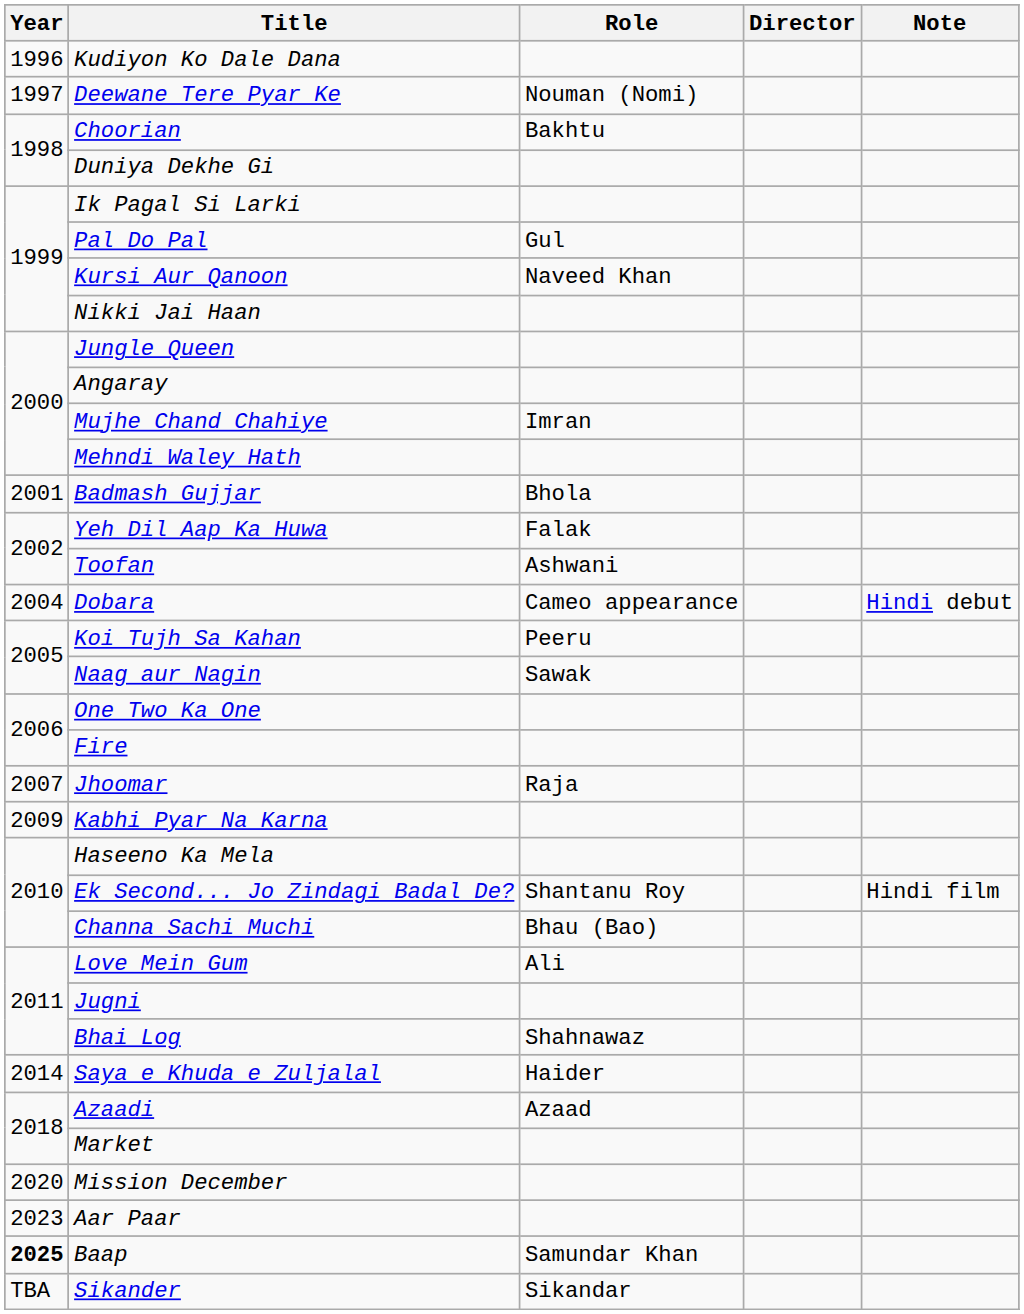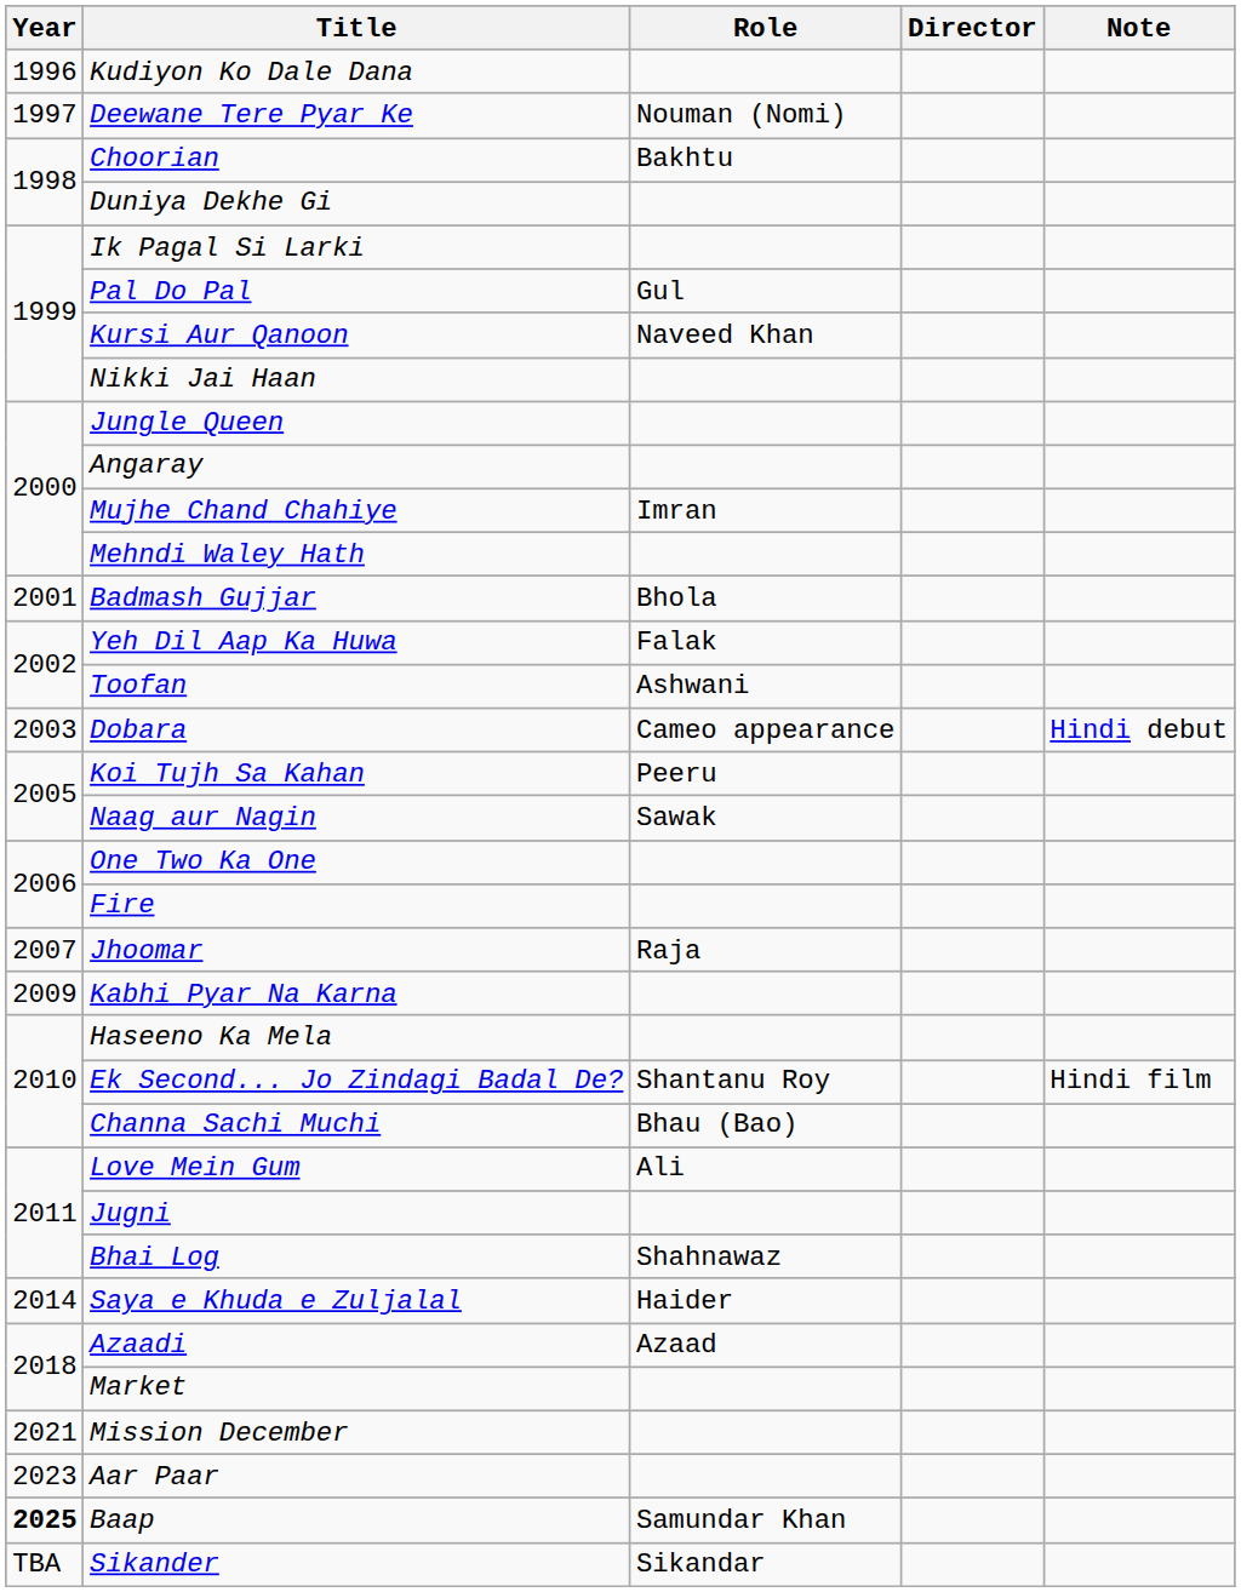 <table class="wikitable sortable">
 <tr>
 <th>Year</th>
 <th>Title</th>
 <th>Role</th>
 <th>Director</th>
 <th>Note</th>
 </tr>
 <tr>
 <td>1996</td>
 <td><em>Kudiyon Ko Dale Dana</em></td>
 <td></td>
 <td></td>
 <td></td>
 </tr>
 <tr>
 <td>1997</td>
 <td><em><a href='#'>Deewane Tere Pyar Ke</a></em></td>
 <td>Nouman (Nomi)</td>
 <td></td>
 <td></td>
 </tr>
 <tr>
 <td rowspan="2">1998</td>
 <td><em><a href='#'>Choorian</a></em></td>
 <td>Bakhtu</td>
 <td></td>
 <td></td>
 </tr>
 <tr>
 <td><em>Duniya Dekhe Gi</em></td>
 <td></td>
 <td></td>
 <td></td>
 </tr>
 <tr>
 <td rowspan="4">1999</td>
 <td><em>Ik Pagal Si Larki</em></td>
 <td></td>
 <td></td>
 <td></td>
 </tr>
 <tr>
 <td><em><a href='#'>Pal Do Pal</a></em></td>
 <td>Gul</td>
 <td></td>
 <td></td>
 </tr>
 <tr>
 <td><em><a href='#'>Kursi Aur Qanoon</a></em></td>
 <td>Naveed Khan</td>
 <td></td>
 <td></td>
 </tr>
 <tr>
 <td><em>Nikki Jai Haan</em></td>
 <td></td>
 <td></td>
 <td></td>
 </tr>
 <tr>
 <td rowspan="4">2000</td>
 <td><em><a href='#'>Jungle Queen</a></em></td>
 <td></td>
 <td></td>
 <td></td>
 </tr>
 <tr>
 <td><em>Angaray</em></td>
 <td></td>
 <td></td>
 <td></td>
 </tr>
 <tr>
 <td><em><a href='#'>Mujhe Chand Chahiye</a></em></td>
 <td>Imran</td>
 <td></td>
 <td></td>
 </tr>
 <tr>
 <td><em><a href='#'>Mehndi Waley Hath</a></em></td>
 <td></td>
 <td></td>
 <td></td>
 </tr>
 <tr>
 <td>2001</td>
 <td><em><a href='#'>Badmash Gujjar</a></em></td>
 <td>Bhola</td>
 <td></td>
 <td></td>
 </tr>
 <tr>
 <td rowspan="2">2002</td>
 <td><em><a href='#'>Yeh Dil Aap Ka Huwa</a></em></td>
 <td>Falak</td>
 <td></td>
 <td></td>
 </tr>
 <tr>
 <td><em><a href='#'>Toofan</a></em></td>
 <td>Ashwani</td>
 <td></td>
 <td></td>
 </tr>
 <tr>
-<td>2004</td>
+<td>2003</td>
 <td><em><a href='#'>Dobara</a></em></td>
 <td>Cameo appearance</td>
 <td></td>
 <td><a href='#'>Hindi</a> debut</td>
 </tr>
 <tr>
 <td rowspan="2">2005</td>
 <td><em><a href='#'>Koi Tujh Sa Kahan</a></em></td>
 <td>Peeru</td>
 <td></td>
 <td></td>
 </tr>
 <tr>
 <td><em><a href='#'>Naag aur Nagin</a></em></td>
 <td>Sawak</td>
 <td></td>
 <td></td>
 </tr>
 <tr>
 <td rowspan="2">2006</td>
 <td><em><a href='#'>One Two Ka One</a></em></td>
 <td></td>
 <td></td>
 <td></td>
 </tr>
 <tr>
 <td><em><a href='#'>Fire</a></em></td>
 <td></td>
 <td></td>
 <td></td>
 </tr>
 <tr>
 <td>2007</td>
 <td><em><a href='#'>Jhoomar</a></em></td>
 <td>Raja</td>
 <td></td>
 <td></td>
 </tr>
 <tr>
 <td>2009</td>
 <td><em><a href='#'>Kabhi Pyar Na Karna</a></em></td>
 <td></td>
 <td></td>
 <td></td>
 </tr>
 <tr>
 <td rowspan="3">2010</td>
 <td><em>Haseeno Ka Mela</em></td>
 <td></td>
 <td></td>
 <td></td>
 </tr>
 <tr>
 <td><em><a href='#'>Ek Second... Jo Zindagi Badal De?</a></em></td>
 <td>Shantanu Roy</td>
 <td></td>
 <td>Hindi film</td>
 </tr>
 <tr>
 <td><em><a href='#'>Channa Sachi Muchi</a></em></td>
 <td>Bhau (Bao)</td>
 <td></td>
 <td></td>
 </tr>
 <tr>
 <td rowspan="3">2011</td>
 <td><em><a href='#'>Love Mein Gum</a></em></td>
 <td>Ali</td>
 <td></td>
 <td></td>
 </tr>
 <tr>
 <td><em><a href='#'>Jugni</a></em></td>
 <td></td>
 <td></td>
 <td></td>
 </tr>
 <tr>
 <td><em><a href='#'>Bhai Log</a></em></td>
 <td>Shahnawaz</td>
 <td></td>
 <td></td>
 </tr>
 <tr>
 <td>2014</td>
 <td><em><a href='#'>Saya e Khuda e Zuljalal</a></em></td>
 <td>Haider</td>
 <td></td>
 <td></td>
 </tr>
 <tr>
 <td rowspan="2">2018</td>
 <td><em><a href='#'>Azaadi</a></em></td>
 <td>Azaad</td>
 <td></td>
 <td></td>
 </tr>
 <tr>
 <td><em>Market</em></td>
 <td></td>
 <td></td>
 <td></td>
 </tr>
 <tr>
-<td>2020</td>
+<td>2021</td>
 <td><em>Mission December</em></td>
 <td></td>
 <td></td>
 <td></td>
 </tr>
 <tr>
 <td>2023</td>
 <td><em>Aar Paar</em></td>
 <td></td>
 <td></td>
 <td></td>
 </tr>
 <tr>
 <td><strong>2025</strong></td>
 <td><em>Baap</em></td>
 <td>Samundar Khan</td>
 <td></td>
 <td></td>
 </tr>
 <tr>
 <td>TBA</td>
 <td><em><a href='#'>Sikander</a></em></td>
 <td>Sikandar</td>
 <td></td>
 <td></td>
 </tr>
 <tr>
 </tr>
 </table>
